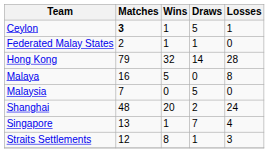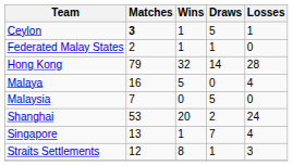 <table class="wikitable" style="text-align:left">
 <tr>
 <th>Team</th>
 <th>Matches</th>
 <th>Wins</th>
 <th>Draws</th>
 <th>Losses</th>
 </tr>
 <tr>
 <td><a href='#'>Ceylon</a></td>
 <td><strong>3</strong></td>
 <td>1</td>
 <td>5</td>
 <td>1</td>
 </tr>
 <tr>
 <td><a href='#'>Federated Malay States</a></td>
 <td>2</td>
 <td>1</td>
 <td>1</td>
 <td>0</td>
 </tr>
 <tr>
 <td><a href='#'>Hong Kong</a></td>
 <td>79</td>
 <td>32</td>
 <td>14</td>
 <td>28</td>
 </tr>
 <tr>
 <td><a href='#'>Malaya</a></td>
 <td>16</td>
 <td>5</td>
 <td>0</td>
-<td>8</td>
+<td>4</td>
 </tr>
 <tr>
 <td><a href='#'>Malaysia</a></td>
 <td>7</td>
 <td>0</td>
 <td>5</td>
 <td>0</td>
 </tr>
 <tr>
 <td><a href='#'>Shanghai</a></td>
-<td>48</td>
+<td>53</td>
 <td>20</td>
 <td>2</td>
 <td>24</td>
 </tr>
 <tr>
 <td><a href='#'>Singapore</a></td>
 <td>13</td>
 <td>1</td>
 <td>7</td>
 <td>4</td>
 </tr>
 <tr>
 <td><a href='#'>Straits Settlements</a></td>
 <td>12</td>
 <td>8</td>
 <td>1</td>
 <td>3</td>
 </tr>
 <tr>
 </tr>
 </table>
